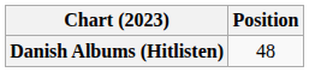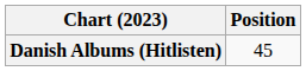 <table class="wikitable plainrowheaders" style="text-align:center">
 <tr>
 <th scope="col">Chart (2023)</th>
 <th scope="col">Position</th>
 </tr>
 <tr>
 <th scope="row">Danish Albums (Hitlisten)</th>
-<td>48</td>
+<td>45</td>
 </tr>
 </table>
